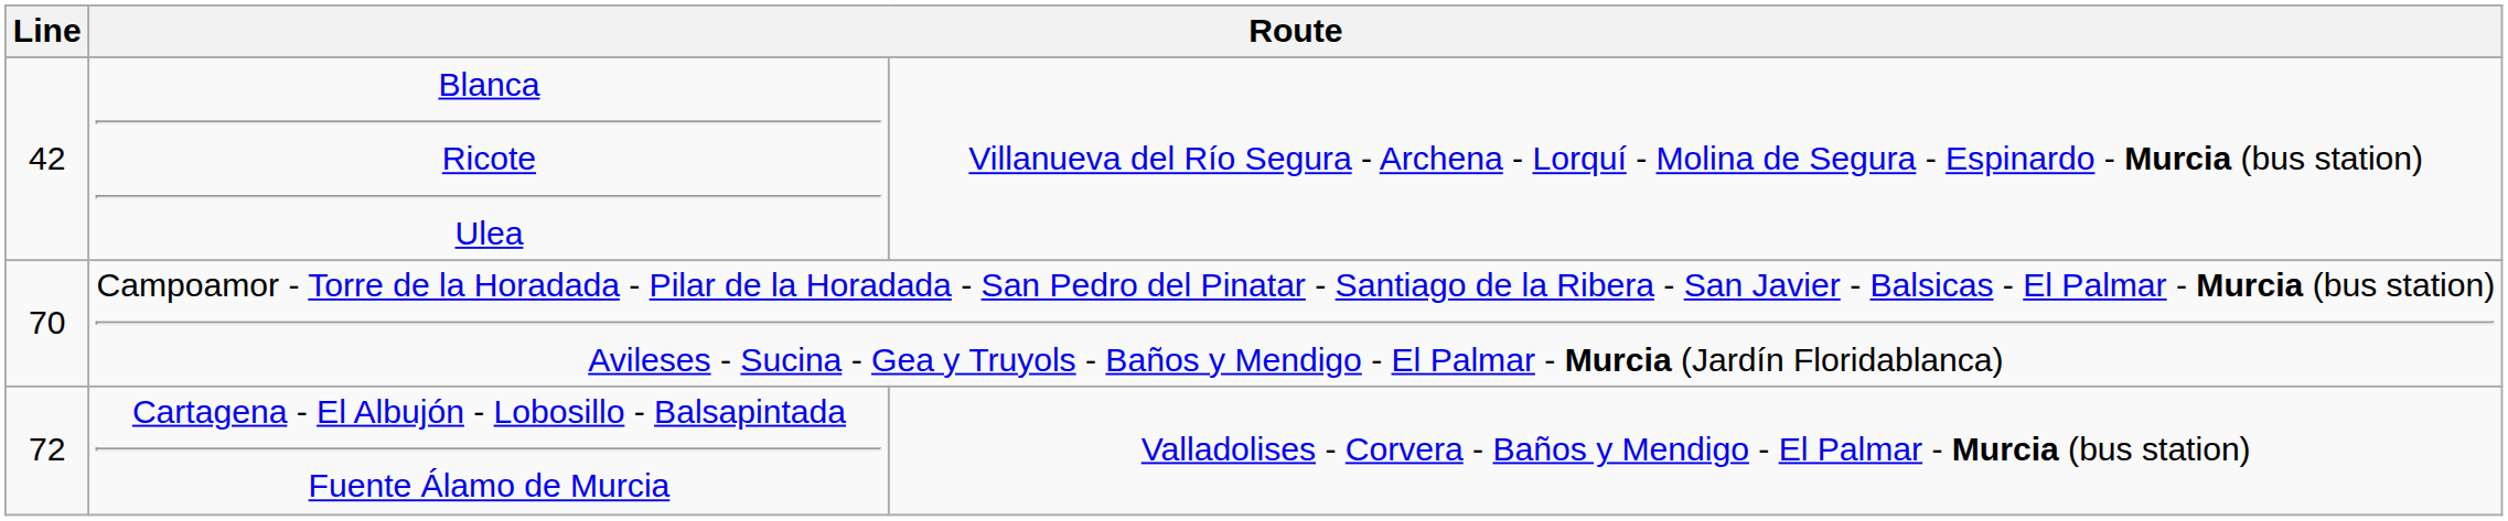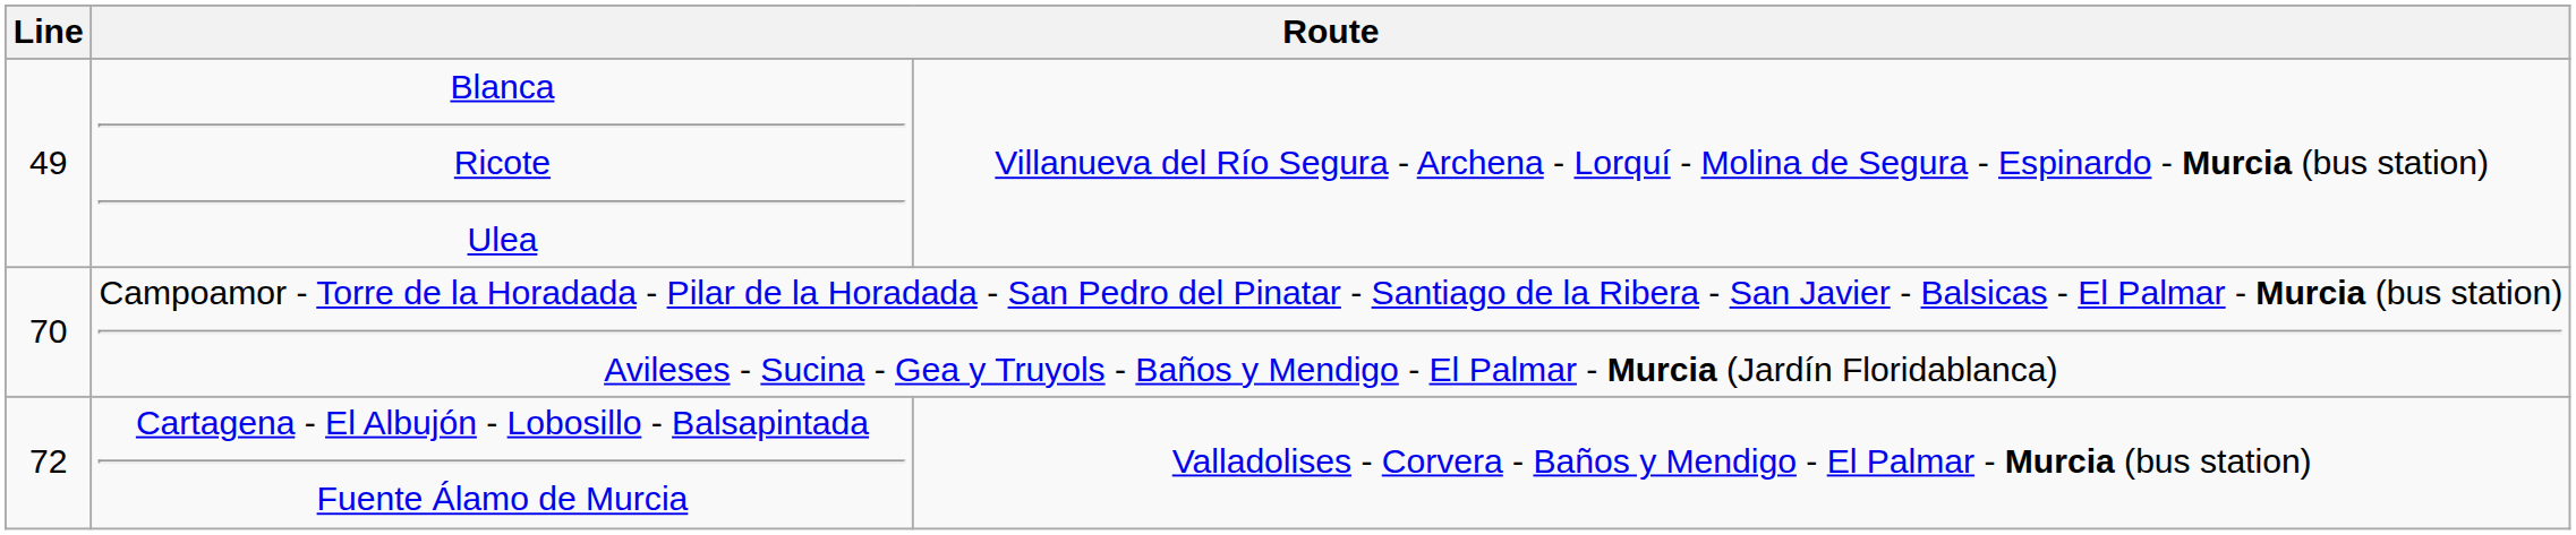 <table class="wikitable" border="1">
 <tr>
 <th>Line</th>
 <th colspan="2">Route</th>
 </tr>
 <tr -->
-<td style="text-align:center;">42</td>
+<td style="text-align:center;">49</td>
 <td style="text-align:center;"><a href='#'>Blanca</a> <hr> <a href='#'>Ricote</a> <hr> <a href='#'>Ulea</a></td>
 <td style="text-align:center;"><a href='#'>Villanueva del Río Segura</a> - <a href='#'>Archena</a> - <a href='#'>Lorquí</a> - <a href='#'>Molina de Segura</a> - <a href='#'>Espinardo</a> - <strong>Murcia</strong> (bus station)</td>
 </tr>
 <tr -->
 <td style="text-align:center;">70</td>
 <td colspan="2" style="text-align:center;">Campoamor - <a href='#'>Torre de la Horadada</a> - <a href='#'>Pilar de la Horadada</a> - <a href='#'>San Pedro del Pinatar</a> - <a href='#'>Santiago de la Ribera</a> - <a href='#'>San Javier</a> - <a href='#'>Balsicas</a> - <a href='#'>El Palmar</a> - <strong>Murcia</strong> (bus station) <hr> <a href='#'>Avileses</a> - <a href='#'>Sucina</a> - <a href='#'>Gea y Truyols</a> - <a href='#'>Baños y Mendigo</a> - <a href='#'>El Palmar</a> - <strong>Murcia</strong> (Jardín Floridablanca)</td>
 </tr>
 <tr -->
 <td style="text-align:center;">72</td>
 <td style="text-align:center;"><a href='#'>Cartagena</a> - <a href='#'>El Albujón</a> - <a href='#'>Lobosillo</a> - <a href='#'>Balsapintada</a>  <hr> <a href='#'>Fuente Álamo de Murcia</a></td>
 <td style="text-align:center;"><a href='#'>Valladolises</a> - <a href='#'>Corvera</a> - <a href='#'>Baños y Mendigo</a> - <a href='#'>El Palmar</a> - <strong>Murcia</strong> (bus station)</td>
 </tr>
 </table>
